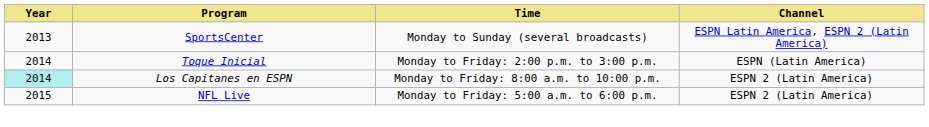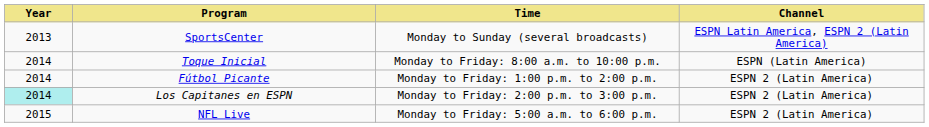 <table width="70%" class="wikitable">
 <tr>
 <th width="40" style="background:#F0E68C">Year</th>
 <th width="200" style="background:#F0E68C">Program</th>
 <th width="200" style="background:#F0E68C">Time</th>
 <th width="160" style="background:#F0E68C">Channel</th>
 </tr>
 <tr>
 <td align="center">2013</td>
 <td align="center"><a href='#'>SportsCenter</a></td>
 <td align="center" rowspan>Monday to Sunday (several broadcasts)</td>
 <td align="center"><a href='#'>ESPN Latin America</a>, <a href='#'>ESPN 2 (Latin America)</a></td>
 </tr>
 <tr>
 <td align="center">2014</td>
 <td align="center"><em><a href='#'>Toque Inicial</a></em></td>
-<td align="center">Monday to Friday: 2:00 p.m. to 3:00 p.m.</td>
+<td align="center">Monday to Friday: 8:00 a.m. to 10:00 p.m.</td>
 <td align="center">ESPN (Latin America)</td>
+</tr>
+<tr>
+<td align="center">2014</td>
+<td align="center"><em><a href='#'>Fútbol Picante</a></em></td>
+<td align="center">Monday to Friday: 1:00 p.m. to 2:00 p.m.</td>
+<td align="center">ESPN 2 (Latin America)</td>
 </tr>
 <tr>
 <td align="center" style="background: paleturquoise;">2014</td>
 <td align="center"><em>Los Capitanes en ESPN</em></td>
-<td align="center">Monday to Friday: 8:00 a.m. to 10:00 p.m.</td>
+<td align="center">Monday to Friday: 2:00 p.m. to 3:00 p.m.</td>
 <td align="center">ESPN 2 (Latin America)</td>
 </tr>
 <tr>
 <td align="center">2015</td>
 <td align="center"><a href='#'>NFL Live</a></td>
 <td align="center">Monday to Friday: 5:00 a.m. to 6:00 p.m.</td>
 <td align="center">ESPN 2 (Latin America)</td>
 </tr>
 </table>
